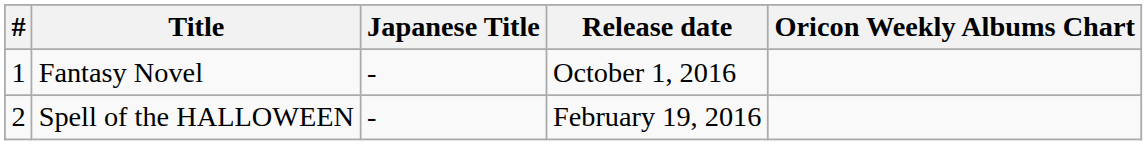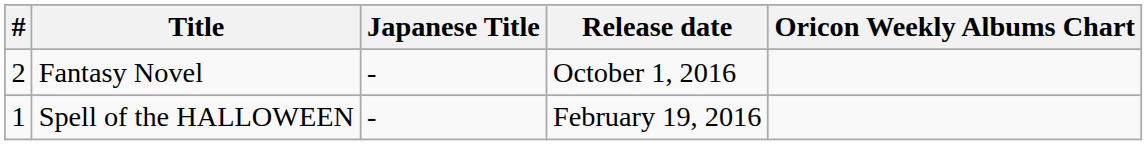 <table class="wikitable sortable">
 <tr>
 <th>#</th>
 <th>Title</th>
 <th>Japanese Title</th>
 <th>Release date</th>
 <th>Oricon Weekly Albums Chart</th>
 </tr>
 <tr>
-<td>1</td>
+<td>2</td>
 <td>Fantasy Novel</td>
 <td>-</td>
 <td>October 1, 2016</td>
 <td></td>
 </tr>
 <tr>
-<td>2</td>
+<td>1</td>
 <td>Spell of the HALLOWEEN</td>
 <td>-</td>
 <td>February 19, 2016</td>
 <td></td>
 </tr>
 </table>
